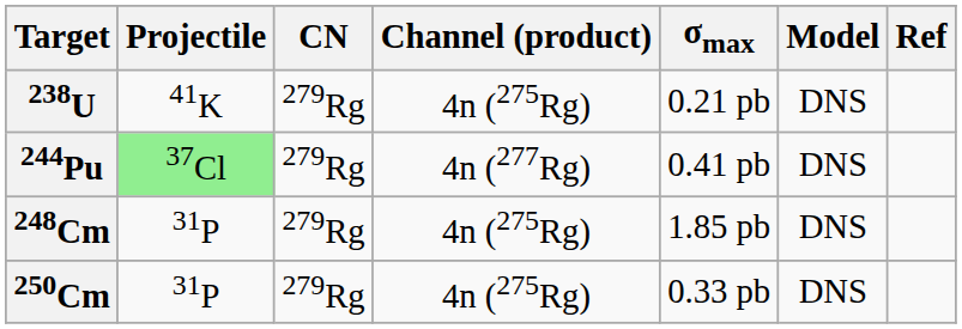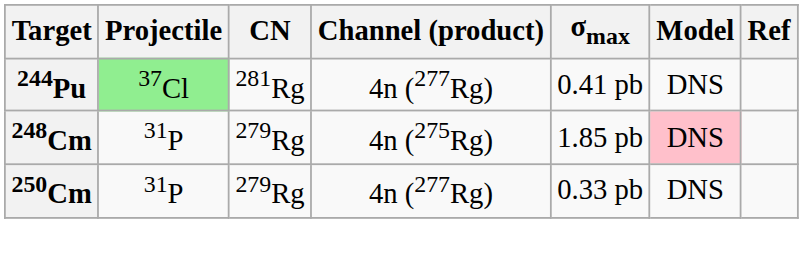 <table class="wikitable" style="text-align:center">
 <tr>
 <th>Target</th>
 <th>Projectile</th>
 <th>CN</th>
 <th>Channel (product)</th>
 <th>σ<sub>max</sub></th>
 <th>Model</th>
 <th>Ref</th>
 </tr>
 <tr>
-<th><sup>238</sup>U</th>
-<td><sup>41</sup>K</td>
-<td><sup>279</sup>Rg</td>
-<td>4n (<sup>275</sup>Rg)</td>
-<td>0.21 pb</td>
-<td>DNS</td>
-<td></td>
-</tr>
-<tr>
 <th><sup>244</sup>Pu</th>
 <td style="background: lightgreen;"><sup>37</sup>Cl</td>
-<td><sup>279</sup>Rg</td>
+<td><sup>281</sup>Rg</td>
 <td>4n (<sup>277</sup>Rg)</td>
 <td>0.41 pb</td>
 <td>DNS</td>
 <td></td>
 </tr>
 <tr>
 <th><sup>248</sup>Cm</th>
 <td><sup>31</sup>P</td>
 <td><sup>279</sup>Rg</td>
 <td>4n (<sup>275</sup>Rg)</td>
 <td>1.85 pb</td>
-<td>DNS</td>
+<td style="background: pink;">DNS</td>
 <td></td>
 </tr>
 <tr>
 <th><sup>250</sup>Cm</th>
 <td><sup>31</sup>P</td>
 <td><sup>279</sup>Rg</td>
-<td>4n (<sup>275</sup>Rg)</td>
+<td>4n (<sup>277</sup>Rg)</td>
 <td>0.33 pb</td>
 <td>DNS</td>
 <td></td>
 </tr>
 </table>
